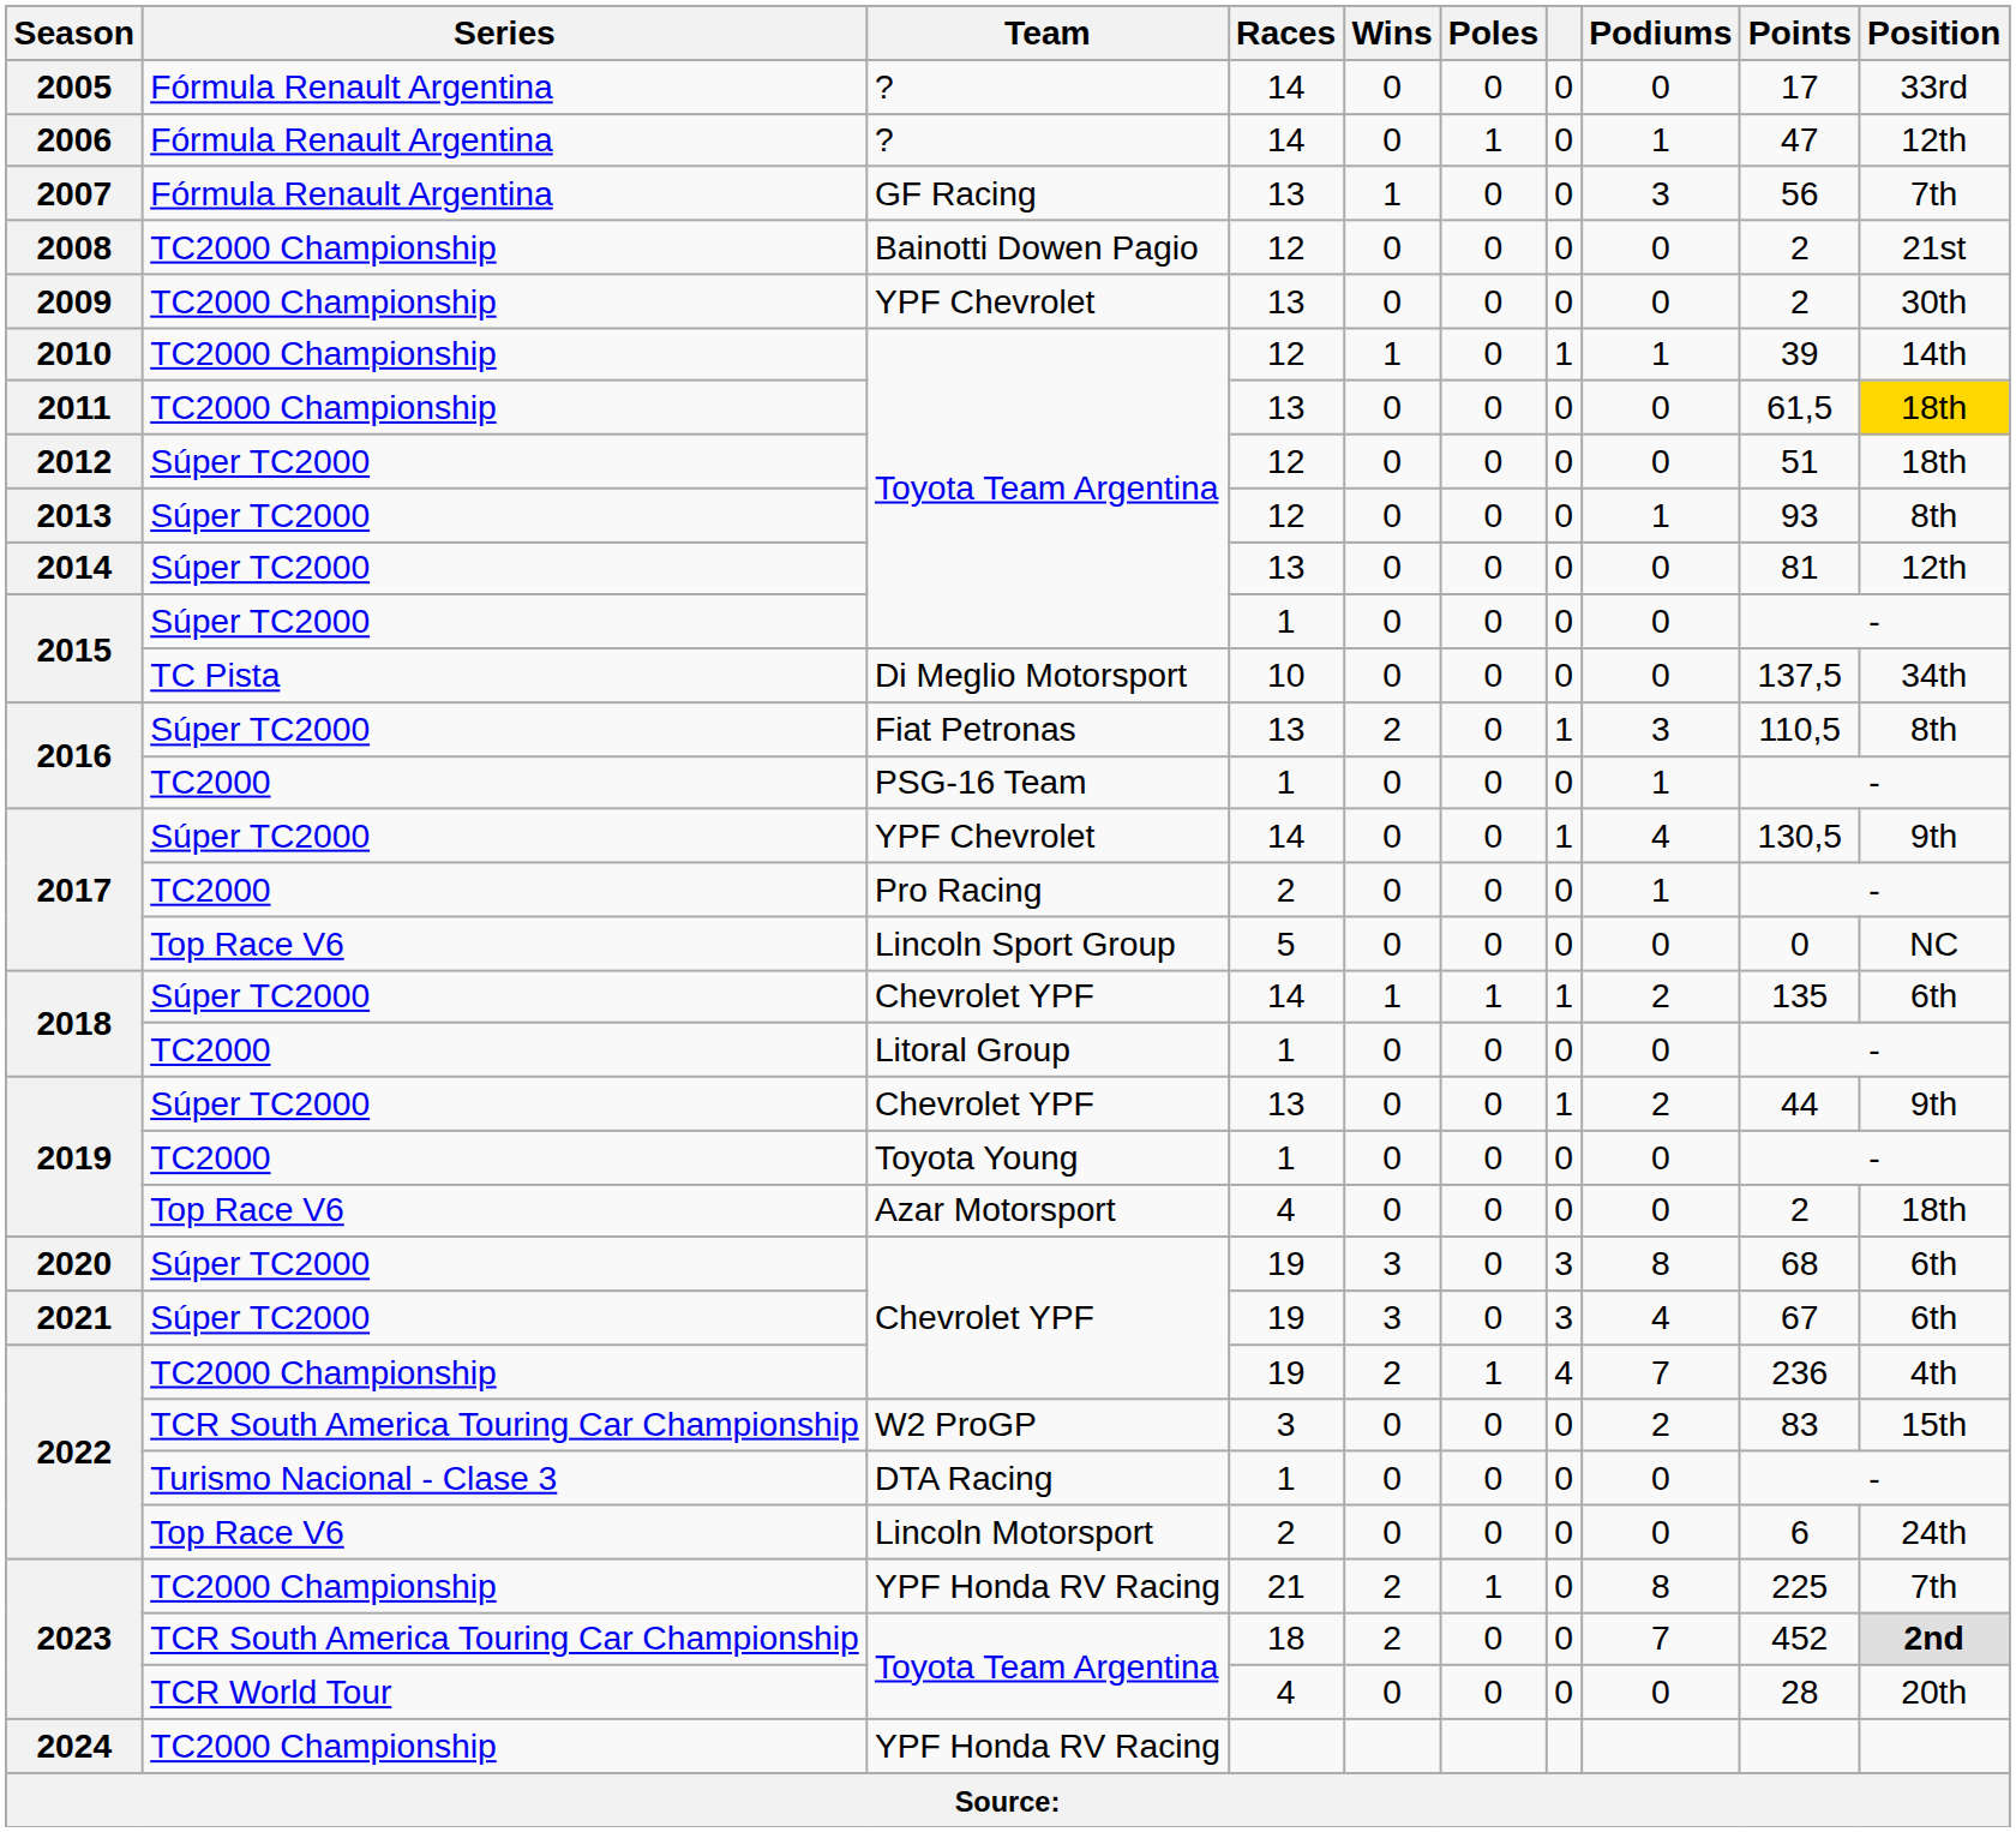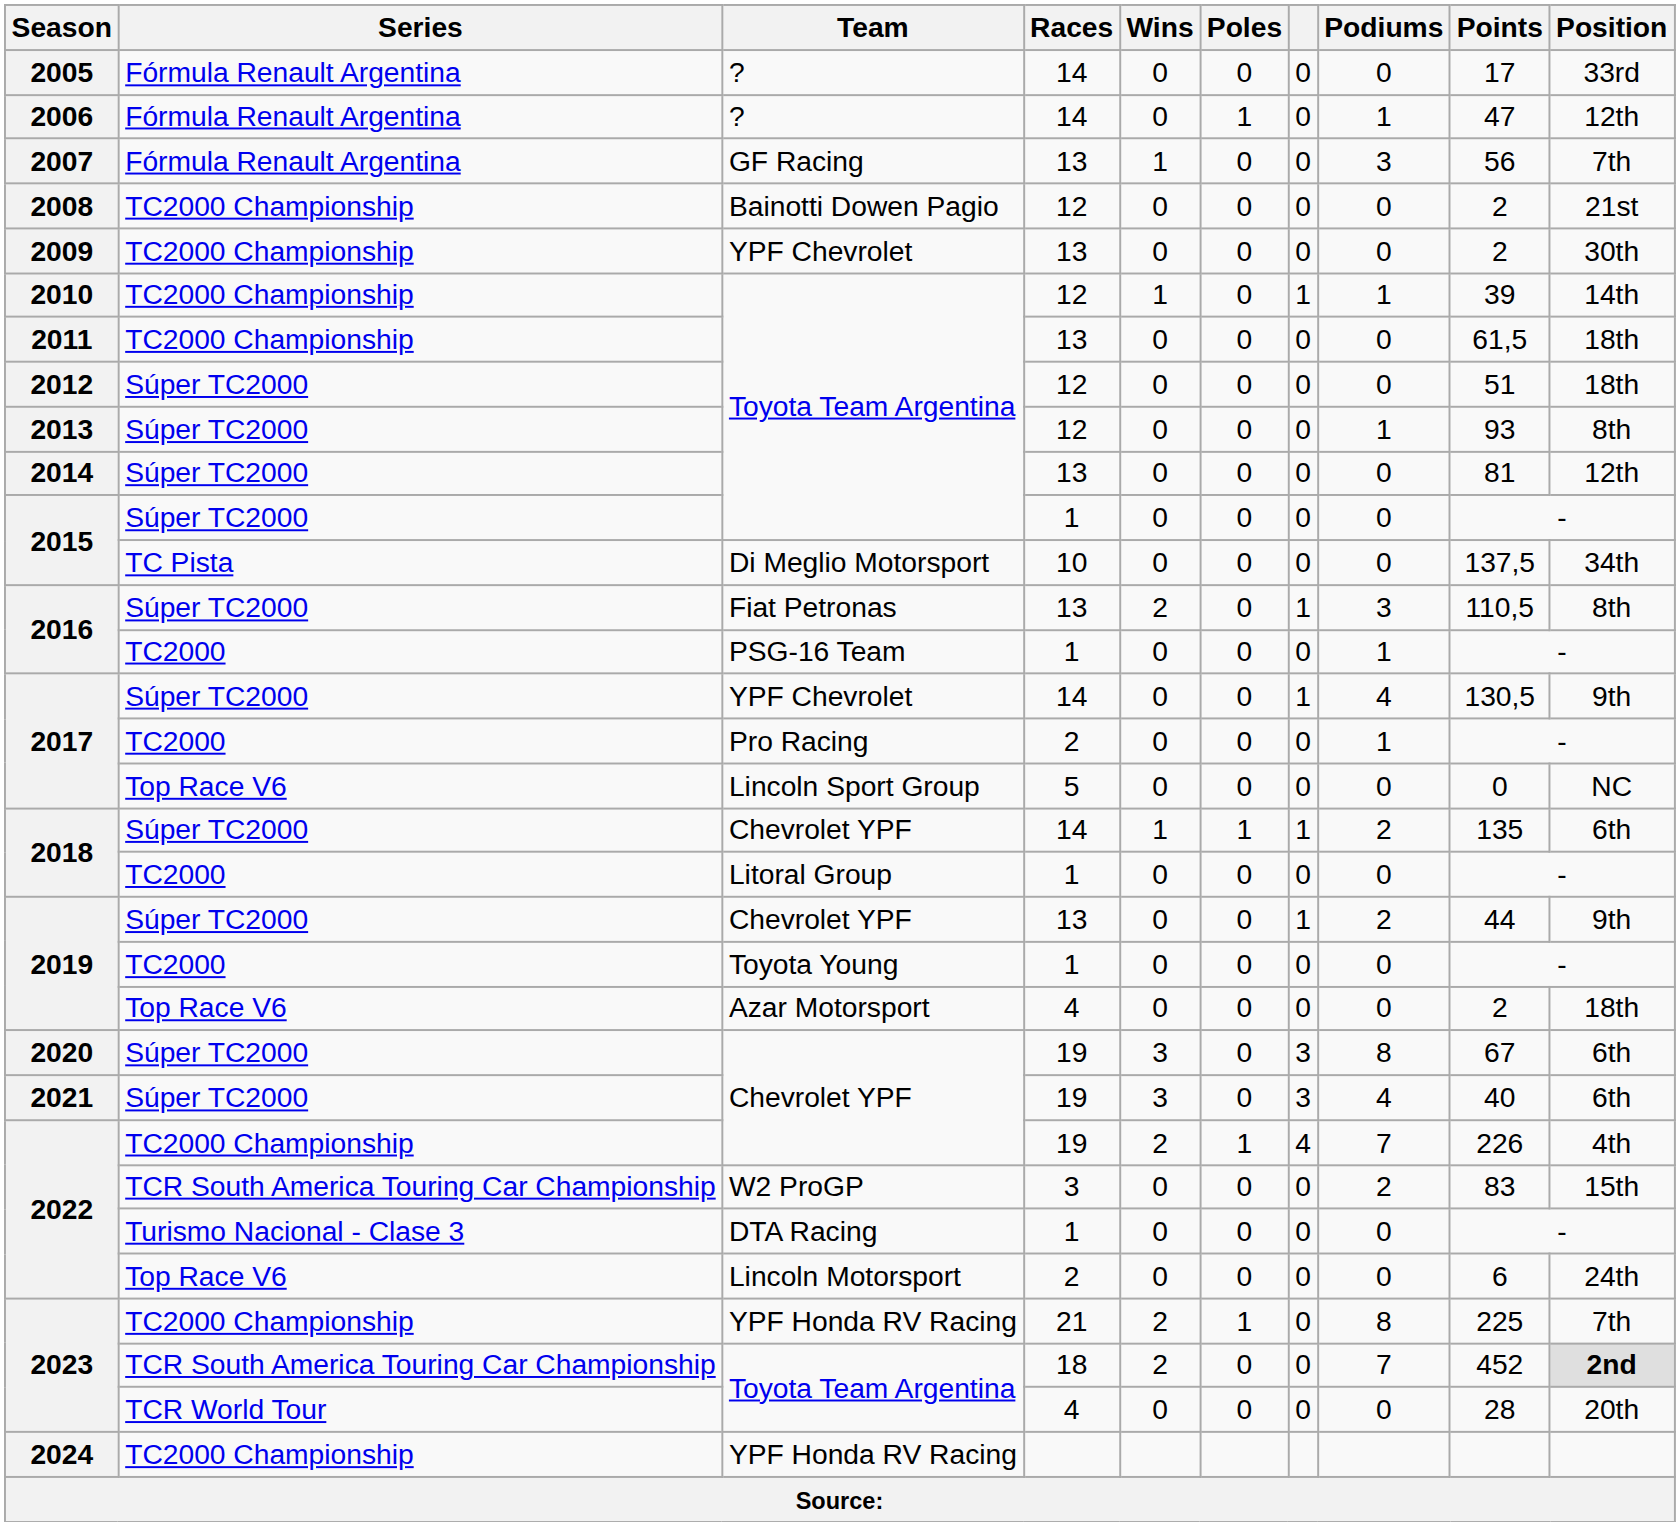 <table class="wikitable" style="font-size: 90%; text-align:center">
 <tr>
 <th>Season</th>
 <th>Series</th>
 <th>Team</th>
 <th>Races</th>
 <th>Wins</th>
 <th>Poles</th>
 <th></th>
 <th>Podiums</th>
 <th>Points</th>
 <th>Position</th>
 </tr>
 <tr>
 <th>2005</th>
 <td align=left><a href='#'>Fórmula Renault Argentina</a></td>
 <td align=left>?</td>
 <td>14</td>
 <td>0</td>
 <td>0</td>
 <td>0</td>
 <td>0</td>
 <td>17</td>
 <td>33rd</td>
 </tr>
 <tr>
 <th>2006</th>
 <td align=left><a href='#'>Fórmula Renault Argentina</a></td>
 <td align=left>?</td>
 <td>14</td>
 <td>0</td>
 <td>1</td>
 <td>0</td>
 <td>1</td>
 <td>47</td>
 <td>12th</td>
 </tr>
 <tr>
 <th>2007</th>
 <td align=left><a href='#'>Fórmula Renault Argentina</a></td>
 <td align=left>GF Racing</td>
 <td>13</td>
 <td>1</td>
 <td>0</td>
 <td>0</td>
 <td>3</td>
 <td>56</td>
 <td>7th</td>
 </tr>
 <tr>
 <th>2008</th>
 <td align=left><a href='#'>TC2000 Championship</a></td>
 <td align=left>Bainotti Dowen Pagio</td>
 <td>12</td>
 <td>0</td>
 <td>0</td>
 <td>0</td>
 <td>0</td>
 <td>2</td>
 <td>21st</td>
 </tr>
 <tr>
 <th>2009</th>
 <td align=left><a href='#'>TC2000 Championship</a></td>
 <td align="left">YPF Chevrolet</td>
 <td>13</td>
 <td>0</td>
 <td>0</td>
 <td>0</td>
 <td>0</td>
 <td>2</td>
 <td>30th</td>
 </tr>
 <tr>
 <th>2010</th>
 <td align="left"><a href='#'>TC2000 Championship</a></td>
 <td rowspan="6" align="left"><a href='#'>Toyota Team Argentina</a></td>
 <td>12</td>
 <td>1</td>
 <td>0</td>
 <td>1</td>
 <td>1</td>
 <td>39</td>
 <td>14th</td>
 </tr>
 <tr>
 <th>2011</th>
 <td align="left"><a href='#'>TC2000 Championship</a></td>
 <td>13</td>
 <td>0</td>
 <td>0</td>
 <td>0</td>
 <td>0</td>
 <td>61,5</td>
-<td style="background: gold;">18th</td>
+<td>18th</td>
 </tr>
 <tr>
 <th>2012</th>
 <td align="left"><a href='#'>Súper TC2000</a></td>
 <td>12</td>
 <td>0</td>
 <td>0</td>
 <td>0</td>
 <td>0</td>
 <td>51</td>
 <td>18th</td>
 </tr>
 <tr>
 <th>2013</th>
 <td align="left"><a href='#'>Súper TC2000</a></td>
 <td>12</td>
 <td>0</td>
 <td>0</td>
 <td>0</td>
 <td>1</td>
 <td>93</td>
 <td>8th</td>
 </tr>
 <tr>
 <th>2014</th>
 <td align="left"><a href='#'>Súper TC2000</a></td>
 <td>13</td>
 <td>0</td>
 <td>0</td>
 <td>0</td>
 <td>0</td>
 <td>81</td>
 <td>12th</td>
 </tr>
 <tr>
 <th rowspan="2">2015</th>
 <td align="left"><a href='#'>Súper TC2000</a></td>
 <td>1</td>
 <td>0</td>
 <td>0</td>
 <td>0</td>
 <td>0</td>
 <td colspan="2">-</td>
 </tr>
 <tr>
 <td align="left"><a href='#'>TC Pista</a></td>
 <td align="left">Di Meglio Motorsport</td>
 <td>10</td>
 <td>0</td>
 <td>0</td>
 <td>0</td>
 <td>0</td>
 <td>137,5</td>
 <td>34th</td>
 </tr>
 <tr>
 <th rowspan="2">2016</th>
 <td align="left"><a href='#'>Súper TC2000</a></td>
 <td align="left">Fiat Petronas</td>
 <td>13</td>
 <td>2</td>
 <td>0</td>
 <td>1</td>
 <td>3</td>
 <td>110,5</td>
 <td>8th</td>
 </tr>
 <tr>
 <td align="left"><a href='#'>TC2000</a></td>
 <td align="left">PSG-16 Team</td>
 <td>1</td>
 <td>0</td>
 <td>0</td>
 <td>0</td>
 <td>1</td>
 <td colspan="2">-</td>
 </tr>
 <tr>
 <th rowspan="3">2017</th>
 <td align="left"><a href='#'>Súper TC2000</a></td>
 <td align="left">YPF Chevrolet</td>
 <td>14</td>
 <td>0</td>
 <td>0</td>
 <td>1</td>
 <td>4</td>
 <td>130,5</td>
 <td>9th</td>
 </tr>
 <tr>
 <td align="left"><a href='#'>TC2000</a></td>
 <td align="left">Pro Racing</td>
 <td>2</td>
 <td>0</td>
 <td>0</td>
 <td>0</td>
 <td>1</td>
 <td colspan="2">-</td>
 </tr>
 <tr>
 <td align="left"><a href='#'>Top Race V6</a></td>
 <td align="left">Lincoln Sport Group</td>
 <td>5</td>
 <td>0</td>
 <td>0</td>
 <td>0</td>
 <td>0</td>
 <td>0</td>
 <td>NC</td>
 </tr>
 <tr>
 <th rowspan="2">2018</th>
 <td align="left"><a href='#'>Súper TC2000</a></td>
 <td align="left">Chevrolet YPF</td>
 <td>14</td>
 <td>1</td>
 <td>1</td>
 <td>1</td>
 <td>2</td>
 <td>135</td>
 <td>6th</td>
 </tr>
 <tr>
 <td align="left"><a href='#'>TC2000</a></td>
 <td align="left">Litoral Group</td>
 <td>1</td>
 <td>0</td>
 <td>0</td>
 <td>0</td>
 <td>0</td>
 <td colspan="2">-</td>
 </tr>
 <tr>
 <th rowspan="3">2019</th>
 <td align="left"><a href='#'>Súper TC2000</a></td>
 <td align="left">Chevrolet YPF</td>
 <td>13</td>
 <td>0</td>
 <td>0</td>
 <td>1</td>
 <td>2</td>
 <td>44</td>
 <td>9th</td>
 </tr>
 <tr>
 <td align="left"><a href='#'>TC2000</a></td>
 <td align="left">Toyota Young</td>
 <td>1</td>
 <td>0</td>
 <td>0</td>
 <td>0</td>
 <td>0</td>
 <td colspan="2">-</td>
 </tr>
 <tr>
 <td align="left"><a href='#'>Top Race V6</a></td>
 <td align="left">Azar Motorsport</td>
 <td>4</td>
 <td>0</td>
 <td>0</td>
 <td>0</td>
 <td>0</td>
 <td>2</td>
 <td>18th</td>
 </tr>
 <tr>
 <th>2020</th>
 <td align="left"><a href='#'>Súper TC2000</a></td>
 <td rowspan="3" align="left">Chevrolet YPF</td>
 <td>19</td>
 <td>3</td>
 <td>0</td>
 <td>3</td>
 <td>8</td>
-<td>68</td>
+<td>67</td>
 <td>6th</td>
 </tr>
 <tr>
 <th>2021</th>
 <td align="left"><a href='#'>Súper TC2000</a></td>
 <td>19</td>
 <td>3</td>
 <td>0</td>
 <td>3</td>
 <td>4</td>
-<td>67</td>
+<td>40</td>
 <td>6th</td>
 </tr>
 <tr>
 <th rowspan="4">2022</th>
 <td align="left"><a href='#'>TC2000 Championship</a></td>
 <td>19</td>
 <td>2</td>
 <td>1</td>
 <td>4</td>
 <td>7</td>
-<td>236</td>
+<td>226</td>
 <td>4th</td>
 </tr>
 <tr>
 <td align="left"><a href='#'>TCR South America Touring Car Championship</a></td>
 <td align="left">W2 ProGP</td>
 <td>3</td>
 <td>0</td>
 <td>0</td>
 <td>0</td>
 <td>2</td>
 <td>83</td>
 <td>15th</td>
 </tr>
 <tr>
 <td align="left"><a href='#'>Turismo Nacional - Clase 3</a></td>
 <td align="left">DTA Racing</td>
 <td>1</td>
 <td>0</td>
 <td>0</td>
 <td>0</td>
 <td>0</td>
 <td colspan="2">-</td>
 </tr>
 <tr>
 <td align="left"><a href='#'>Top Race V6</a></td>
 <td align="left">Lincoln Motorsport</td>
 <td>2</td>
 <td>0</td>
 <td>0</td>
 <td>0</td>
 <td>0</td>
 <td>6</td>
 <td>24th</td>
 </tr>
 <tr>
 <th rowspan="3">2023</th>
 <td align="left"><a href='#'>TC2000 Championship</a></td>
 <td align="left">YPF Honda RV Racing</td>
 <td>21</td>
 <td>2</td>
 <td>1</td>
 <td>0</td>
 <td>8</td>
 <td>225</td>
 <td>7th</td>
 </tr>
 <tr>
 <td align="left"><a href='#'>TCR South America Touring Car Championship</a></td>
 <td rowspan="2" align="left"><a href='#'>Toyota Team Argentina</a></td>
 <td>18</td>
 <td>2</td>
 <td>0</td>
 <td>0</td>
 <td>7</td>
 <td>452</td>
 <td style="background:#DFDFDF"><strong>2nd</strong></td>
 </tr>
 <tr>
 <td align=left><a href='#'>TCR World Tour</a></td>
 <td>4</td>
 <td>0</td>
 <td>0</td>
 <td>0</td>
 <td>0</td>
 <td>28</td>
 <td>20th</td>
 </tr>
 <tr>
 <th>2024</th>
 <td align="left"><a href='#'>TC2000 Championship</a></td>
 <td align="left">YPF Honda RV Racing</td>
 <td></td>
 <td></td>
 <td></td>
 <td></td>
 <td></td>
 <td></td>
 <td></td>
 </tr>
 <tr>
 <th colspan="10"><small>Source:</small></th>
 </tr>
 </table>
